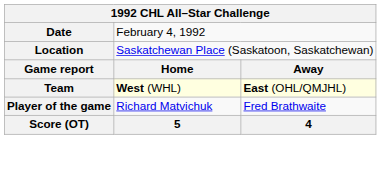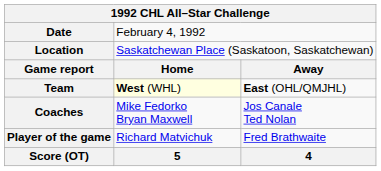 <table class="wikitable">
 <tr>
 <th colspan="3">1992 CHL All–Star Challenge</th>
 </tr>
 <tr>
 <th>Date</th>
 <td colspan="2">February 4, 1992</td>
 </tr>
 <tr>
 <th>Location</th>
 <td colspan="2"><a href='#'>Saskatchewan Place</a> (Saskatoon, Saskatchewan)</td>
 </tr>
 <tr>
 <th>Game report</th>
 <th>Home</th>
 <th>Away</th>
 </tr>
 <tr>
 <th>Team</th>
 <td style="background: lightyellow;"><strong>West</strong> (WHL)</td>
-<td style="background: lightyellow;"><strong>East</strong> (OHL/QMJHL)</td>
+<td><strong>East</strong> (OHL/QMJHL)</td>
+</tr>
+<tr>
+<th>Coaches</th>
+<td><a href='#'>Mike Fedorko</a><br><a href='#'>Bryan Maxwell</a></td>
+<td><a href='#'>Jos Canale</a><br><a href='#'>Ted Nolan</a></td>
 </tr>
 <tr>
 <th>Player of the game</th>
 <td><a href='#'>Richard Matvichuk</a></td>
 <td><a href='#'>Fred Brathwaite</a></td>
 </tr>
 <tr>
 <th>Score (OT)</th>
 <th>5</th>
 <th>4</th>
 </tr>
 </table>
